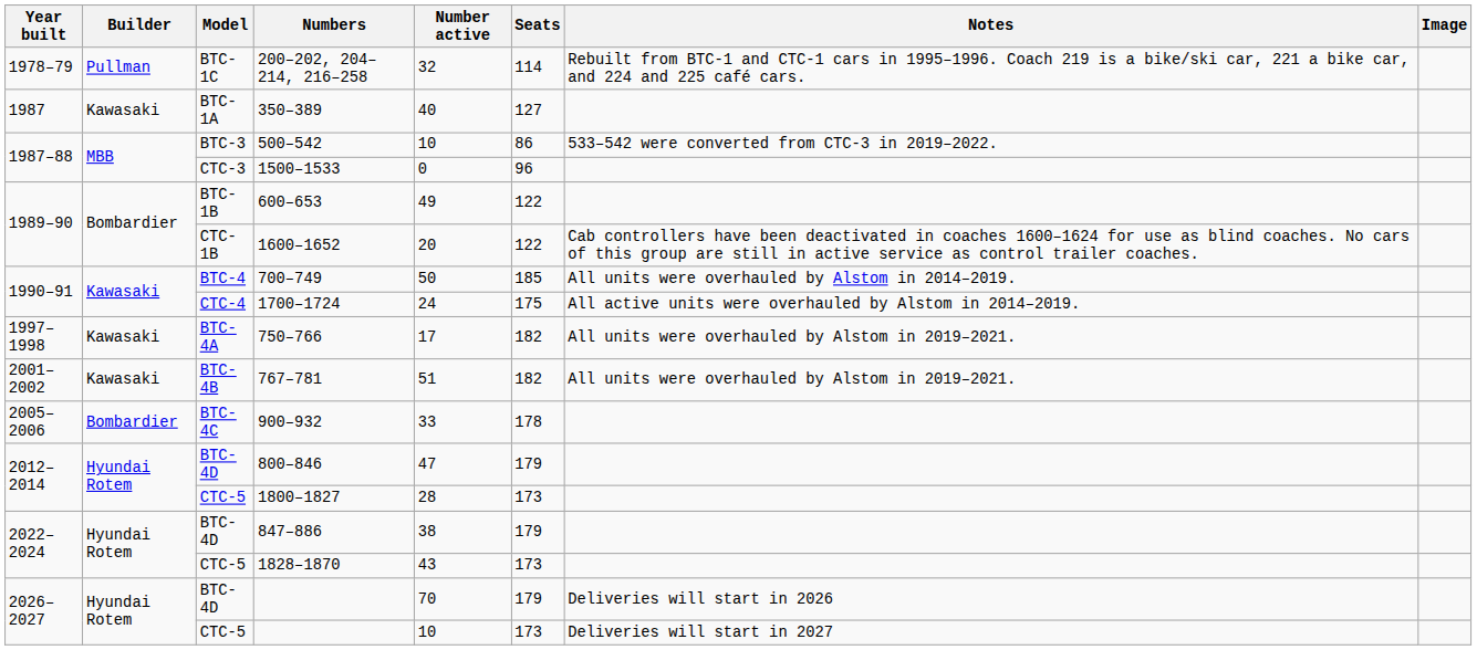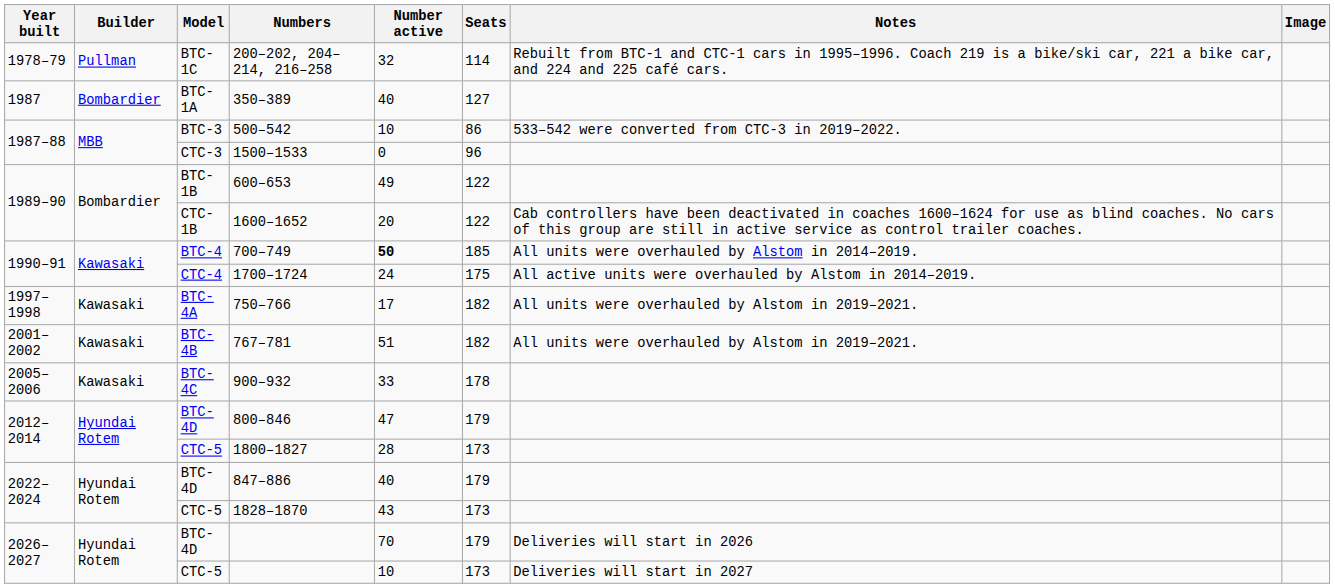 <table class="wikitable sortable">
 <tr>
 <th>Year built</th>
 <th>Builder</th>
 <th>Model</th>
 <th>Numbers</th>
 <th>Number active</th>
 <th>Seats</th>
 <th>Notes</th>
 <th>Image</th>
 </tr>
 <tr>
 <td>1978–79</td>
 <td><a href='#'>Pullman</a></td>
 <td>BTC-1C</td>
 <td>200–202, 204–214, 216–258</td>
 <td>32</td>
 <td>114</td>
 <td>Rebuilt from BTC-1 and CTC-1 cars in 1995–1996. Coach 219 is a bike/ski car, 221 a bike car, and 224 and 225 café cars.</td>
 <td></td>
 </tr>
 <tr>
 <td>1987</td>
-<td>Kawasaki</td>
+<td><a href='#'>Bombardier</a></td>
 <td>BTC-1A</td>
 <td>350–389</td>
 <td>40</td>
 <td>127</td>
 <td></td>
 <td></td>
 </tr>
 <tr>
 <td rowspan="2">1987–88</td>
 <td rowspan="2"><a href='#'>MBB</a></td>
 <td>BTC-3</td>
 <td>500–542</td>
 <td>10</td>
 <td>86</td>
 <td>533–542 were converted from CTC-3 in 2019–2022.</td>
 <td></td>
 </tr>
 <tr>
 <td>CTC-3</td>
 <td>1500–1533</td>
 <td>0</td>
 <td>96</td>
 <td></td>
 <td></td>
 </tr>
 <tr>
 <td rowspan="2">1989–90</td>
 <td rowspan="2">Bombardier</td>
 <td>BTC-1B</td>
 <td>600–653</td>
 <td>49</td>
 <td>122</td>
 <td></td>
 <td></td>
 </tr>
 <tr>
 <td>CTC-1B</td>
 <td>1600–1652</td>
 <td>20</td>
 <td>122</td>
 <td>Cab controllers have been deactivated in coaches 1600–1624 for use as blind coaches. No cars of this group are still in active service as control trailer coaches.</td>
 <td></td>
 </tr>
 <tr>
 <td rowspan="2">1990–91</td>
 <td rowspan="2"><a href='#'>Kawasaki</a></td>
 <td><a href='#'>BTC-4</a></td>
 <td>700–749</td>
-<td>50</td>
+<td><strong>50</strong></td>
 <td>185</td>
 <td>All units were overhauled by <a href='#'>Alstom</a> in 2014–2019.</td>
 <td></td>
 </tr>
 <tr>
 <td><a href='#'>CTC-4</a></td>
 <td>1700–1724</td>
 <td>24</td>
 <td>175</td>
 <td>All active units were overhauled by Alstom in 2014–2019.</td>
 <td></td>
 </tr>
 <tr>
 <td>1997–1998</td>
 <td>Kawasaki</td>
 <td><a href='#'>BTC-4A</a></td>
 <td>750–766</td>
 <td>17</td>
 <td>182</td>
 <td>All units were overhauled by Alstom in 2019–2021.</td>
 <td></td>
 </tr>
 <tr>
 <td>2001–2002</td>
 <td>Kawasaki</td>
 <td><a href='#'>BTC-4B</a></td>
 <td>767–781</td>
 <td>51</td>
 <td>182</td>
 <td>All units were overhauled by Alstom in 2019–2021.</td>
 <td></td>
 </tr>
 <tr>
 <td>2005–2006</td>
-<td><a href='#'>Bombardier</a></td>
+<td>Kawasaki</td>
 <td><a href='#'>BTC-4C</a></td>
 <td>900–932</td>
 <td>33</td>
 <td>178</td>
 <td></td>
 <td></td>
 </tr>
 <tr>
 <td rowspan="2">2012–2014</td>
 <td rowspan="2"><a href='#'>Hyundai Rotem</a></td>
 <td><a href='#'>BTC-4D</a></td>
 <td>800–846</td>
 <td>47</td>
 <td>179</td>
 <td></td>
 <td></td>
 </tr>
 <tr>
 <td><a href='#'>CTC-5</a></td>
 <td>1800–1827</td>
 <td>28</td>
 <td>173</td>
 <td></td>
 <td></td>
 </tr>
 <tr>
 <td rowspan="2">2022–2024</td>
 <td rowspan="2">Hyundai Rotem</td>
 <td>BTC-4D</td>
 <td>847–886</td>
-<td>38</td>
+<td>40</td>
 <td>179</td>
 <td></td>
 <td></td>
 </tr>
 <tr>
 <td>CTC-5</td>
 <td>1828–1870</td>
 <td>43</td>
 <td>173</td>
 <td></td>
 <td></td>
 </tr>
 <tr>
 <td rowspan="2">2026–2027</td>
 <td rowspan="2">Hyundai Rotem</td>
 <td>BTC-4D</td>
 <td></td>
 <td>70</td>
 <td>179</td>
 <td>Deliveries will start in 2026</td>
 <td></td>
 </tr>
 <tr>
 <td>CTC-5</td>
 <td></td>
 <td>10</td>
 <td>173</td>
 <td>Deliveries will start in 2027</td>
 </tr>
 </table>
